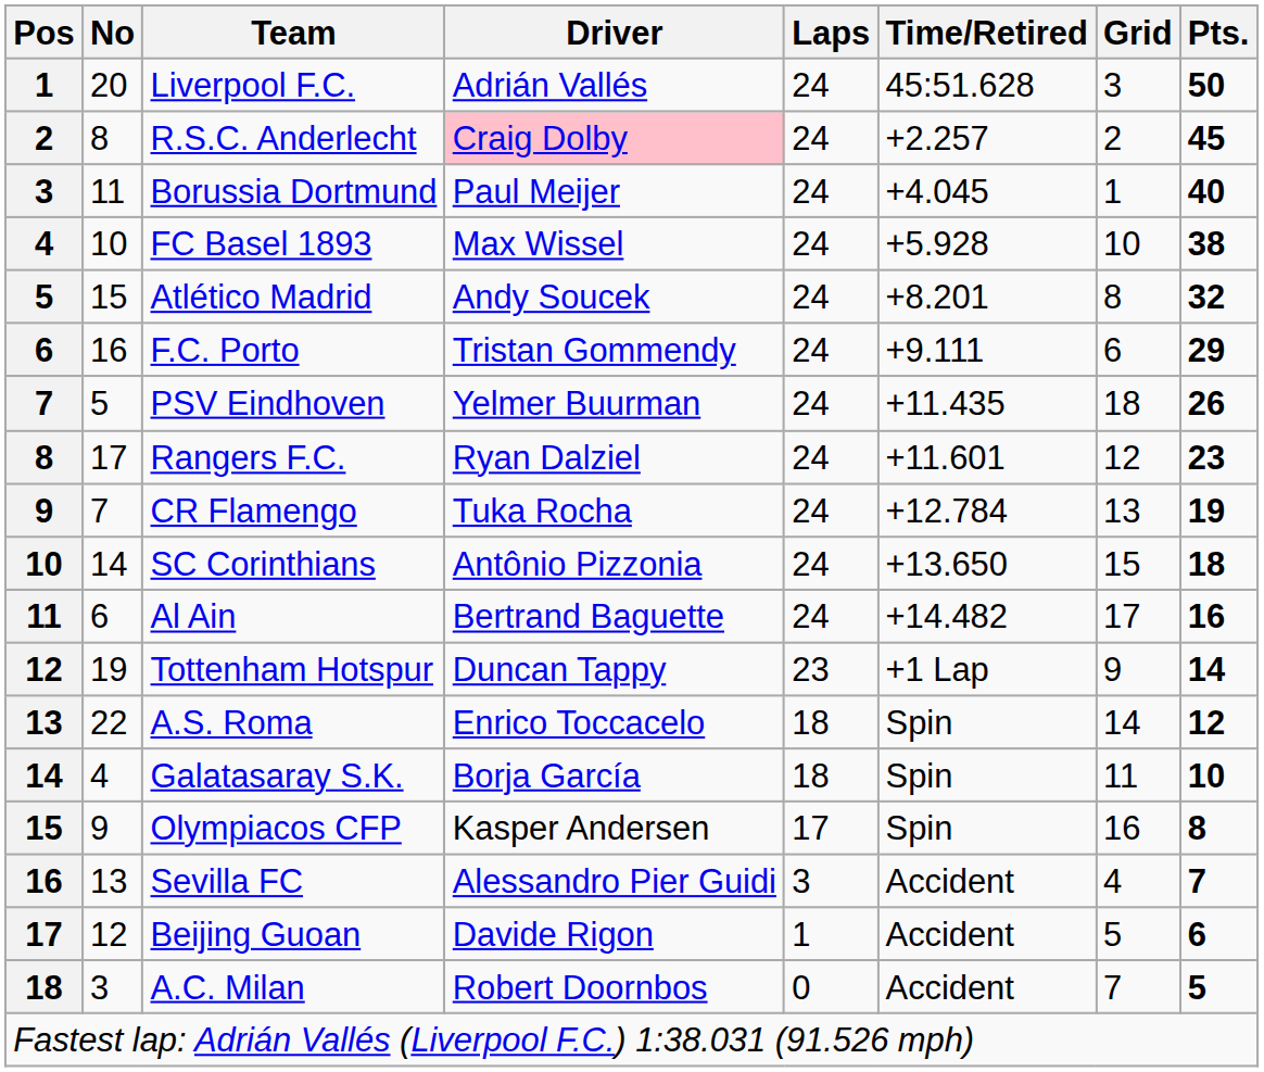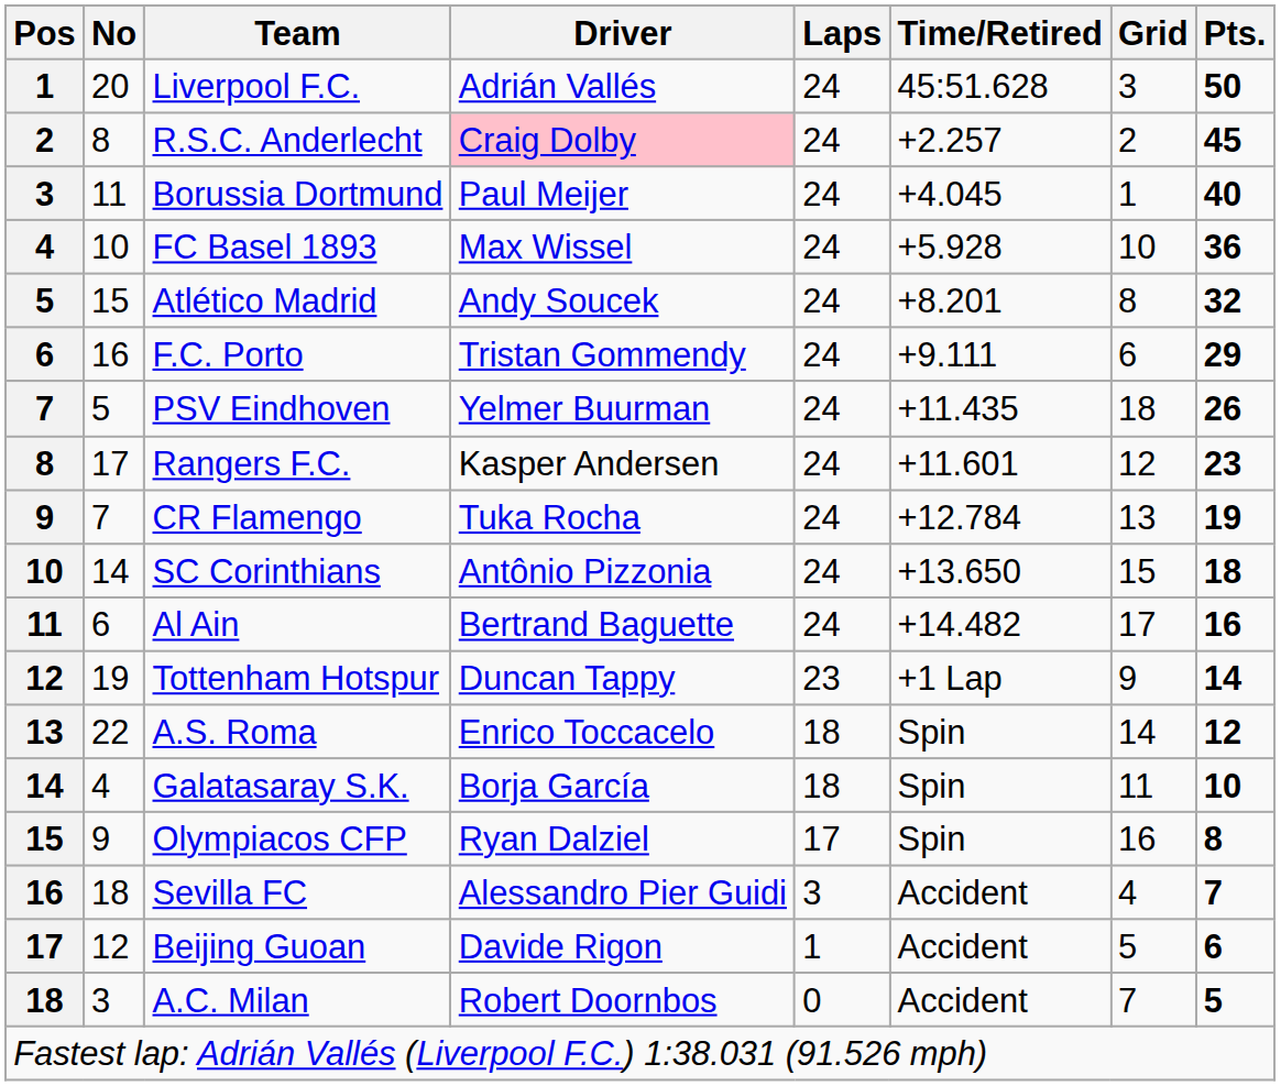 <table class="wikitable" style="font-size: 95%">
 <tr>
 <th>Pos</th>
 <th>No</th>
 <th>Team</th>
 <th>Driver</th>
 <th>Laps</th>
 <th>Time/Retired</th>
 <th>Grid</th>
 <th>Pts.</th>
 </tr>
 <tr>
 <th>1</th>
 <td>20</td>
 <td> <a href='#'>Liverpool F.C.</a></td>
 <td> <a href='#'>Adrián Vallés</a></td>
 <td>24</td>
 <td>45:51.628</td>
 <td>3</td>
 <td><strong>50</strong></td>
 </tr>
 <tr>
 <th>2</th>
 <td>8</td>
 <td> <a href='#'>R.S.C. Anderlecht</a></td>
 <td style="background: pink;"> <a href='#'>Craig Dolby</a></td>
 <td>24</td>
 <td>+2.257</td>
 <td>2</td>
 <td><strong>45</strong></td>
 </tr>
 <tr>
 <th>3</th>
 <td>11</td>
 <td> <a href='#'>Borussia Dortmund</a></td>
 <td> <a href='#'>Paul Meijer</a></td>
 <td>24</td>
 <td>+4.045</td>
 <td>1</td>
 <td><strong>40</strong></td>
 </tr>
 <tr>
 <th>4</th>
 <td>10</td>
 <td> <a href='#'>FC Basel 1893</a></td>
 <td> <a href='#'>Max Wissel</a></td>
 <td>24</td>
 <td>+5.928</td>
 <td>10</td>
-<td><strong>38</strong></td>
+<td><strong>36</strong></td>
 </tr>
 <tr>
 <th>5</th>
 <td>15</td>
 <td> <a href='#'>Atlético Madrid</a></td>
 <td> <a href='#'>Andy Soucek</a></td>
 <td>24</td>
 <td>+8.201</td>
 <td>8</td>
 <td><strong>32</strong></td>
 </tr>
 <tr>
 <th>6</th>
 <td>16</td>
 <td> <a href='#'>F.C. Porto</a></td>
 <td> <a href='#'>Tristan Gommendy</a></td>
 <td>24</td>
 <td>+9.111</td>
 <td>6</td>
 <td><strong>29</strong></td>
 </tr>
 <tr>
 <th>7</th>
 <td>5</td>
 <td> <a href='#'>PSV Eindhoven</a></td>
 <td> <a href='#'>Yelmer Buurman</a></td>
 <td>24</td>
 <td>+11.435</td>
 <td>18</td>
 <td><strong>26</strong></td>
 </tr>
 <tr>
 <th>8</th>
 <td>17</td>
 <td> <a href='#'>Rangers F.C.</a></td>
-<td> <a href='#'>Ryan Dalziel</a></td>
+<td> Kasper Andersen</td>
 <td>24</td>
 <td>+11.601</td>
 <td>12</td>
 <td><strong>23</strong></td>
 </tr>
 <tr>
 <th>9</th>
 <td>7</td>
 <td> <a href='#'>CR Flamengo</a></td>
 <td> <a href='#'>Tuka Rocha</a></td>
 <td>24</td>
 <td>+12.784</td>
 <td>13</td>
 <td><strong>19</strong></td>
 </tr>
 <tr>
 <th>10</th>
 <td>14</td>
 <td> <a href='#'>SC Corinthians</a></td>
 <td> <a href='#'>Antônio Pizzonia</a></td>
 <td>24</td>
 <td>+13.650</td>
 <td>15</td>
 <td><strong>18</strong></td>
 </tr>
 <tr>
 <th>11</th>
 <td>6</td>
 <td> <a href='#'>Al Ain</a></td>
 <td> <a href='#'>Bertrand Baguette</a></td>
 <td>24</td>
 <td>+14.482</td>
 <td>17</td>
 <td><strong>16</strong></td>
 </tr>
 <tr>
 <th>12</th>
 <td>19</td>
 <td> <a href='#'>Tottenham Hotspur</a></td>
 <td> <a href='#'>Duncan Tappy</a></td>
 <td>23</td>
 <td>+1 Lap</td>
 <td>9</td>
 <td><strong>14</strong></td>
 </tr>
 <tr>
 <th>13</th>
 <td>22</td>
 <td> <a href='#'>A.S. Roma</a></td>
 <td> <a href='#'>Enrico Toccacelo</a></td>
 <td>18</td>
 <td>Spin</td>
 <td>14</td>
 <td><strong>12</strong></td>
 </tr>
 <tr>
 <th>14</th>
 <td>4</td>
 <td> <a href='#'>Galatasaray S.K.</a></td>
 <td> <a href='#'>Borja García</a></td>
 <td>18</td>
 <td>Spin</td>
 <td>11</td>
 <td><strong>10</strong></td>
 </tr>
 <tr>
 <th>15</th>
 <td>9</td>
 <td> <a href='#'>Olympiacos CFP</a></td>
-<td> Kasper Andersen</td>
+<td> <a href='#'>Ryan Dalziel</a></td>
 <td>17</td>
 <td>Spin</td>
 <td>16</td>
 <td><strong>8</strong></td>
 </tr>
 <tr>
 <th>16</th>
-<td>13</td>
+<td>18</td>
 <td> <a href='#'>Sevilla FC</a></td>
 <td> <a href='#'>Alessandro Pier Guidi</a></td>
 <td>3</td>
 <td>Accident</td>
 <td>4</td>
 <td><strong>7</strong></td>
 </tr>
 <tr>
 <th>17</th>
 <td>12</td>
 <td> <a href='#'>Beijing Guoan</a></td>
 <td> <a href='#'>Davide Rigon</a></td>
 <td>1</td>
 <td>Accident</td>
 <td>5</td>
 <td><strong>6</strong></td>
 </tr>
 <tr>
 <th>18</th>
 <td>3</td>
 <td> <a href='#'>A.C. Milan</a></td>
 <td> <a href='#'>Robert Doornbos</a></td>
 <td>0</td>
 <td>Accident</td>
 <td>7</td>
 <td><strong>5</strong></td>
 </tr>
 <tr>
 <td colspan=8><em>Fastest lap: <a href='#'>Adrián Vallés</a> (<a href='#'>Liverpool F.C.</a>) 1:38.031 (91.526 mph)</em></td>
 </tr>
 </table>
